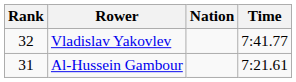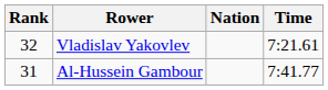 <table class="wikitable sortable" style="text-align:center">
 <tr>
 <th>Rank</th>
 <th>Rower</th>
 <th>Nation</th>
 <th>Time</th>
 </tr>
 <tr>
 <td>32</td>
 <td align=left><a href='#'>Vladislav Yakovlev</a></td>
 <td align=left></td>
-<td>7:41.77</td>
+<td>7:21.61</td>
 </tr>
 <tr>
 <td>31</td>
 <td align=left><a href='#'>Al-Hussein Gambour</a></td>
 <td align=left></td>
-<td>7:21.61</td>
+<td>7:41.77</td>
 </tr>
 </table>
